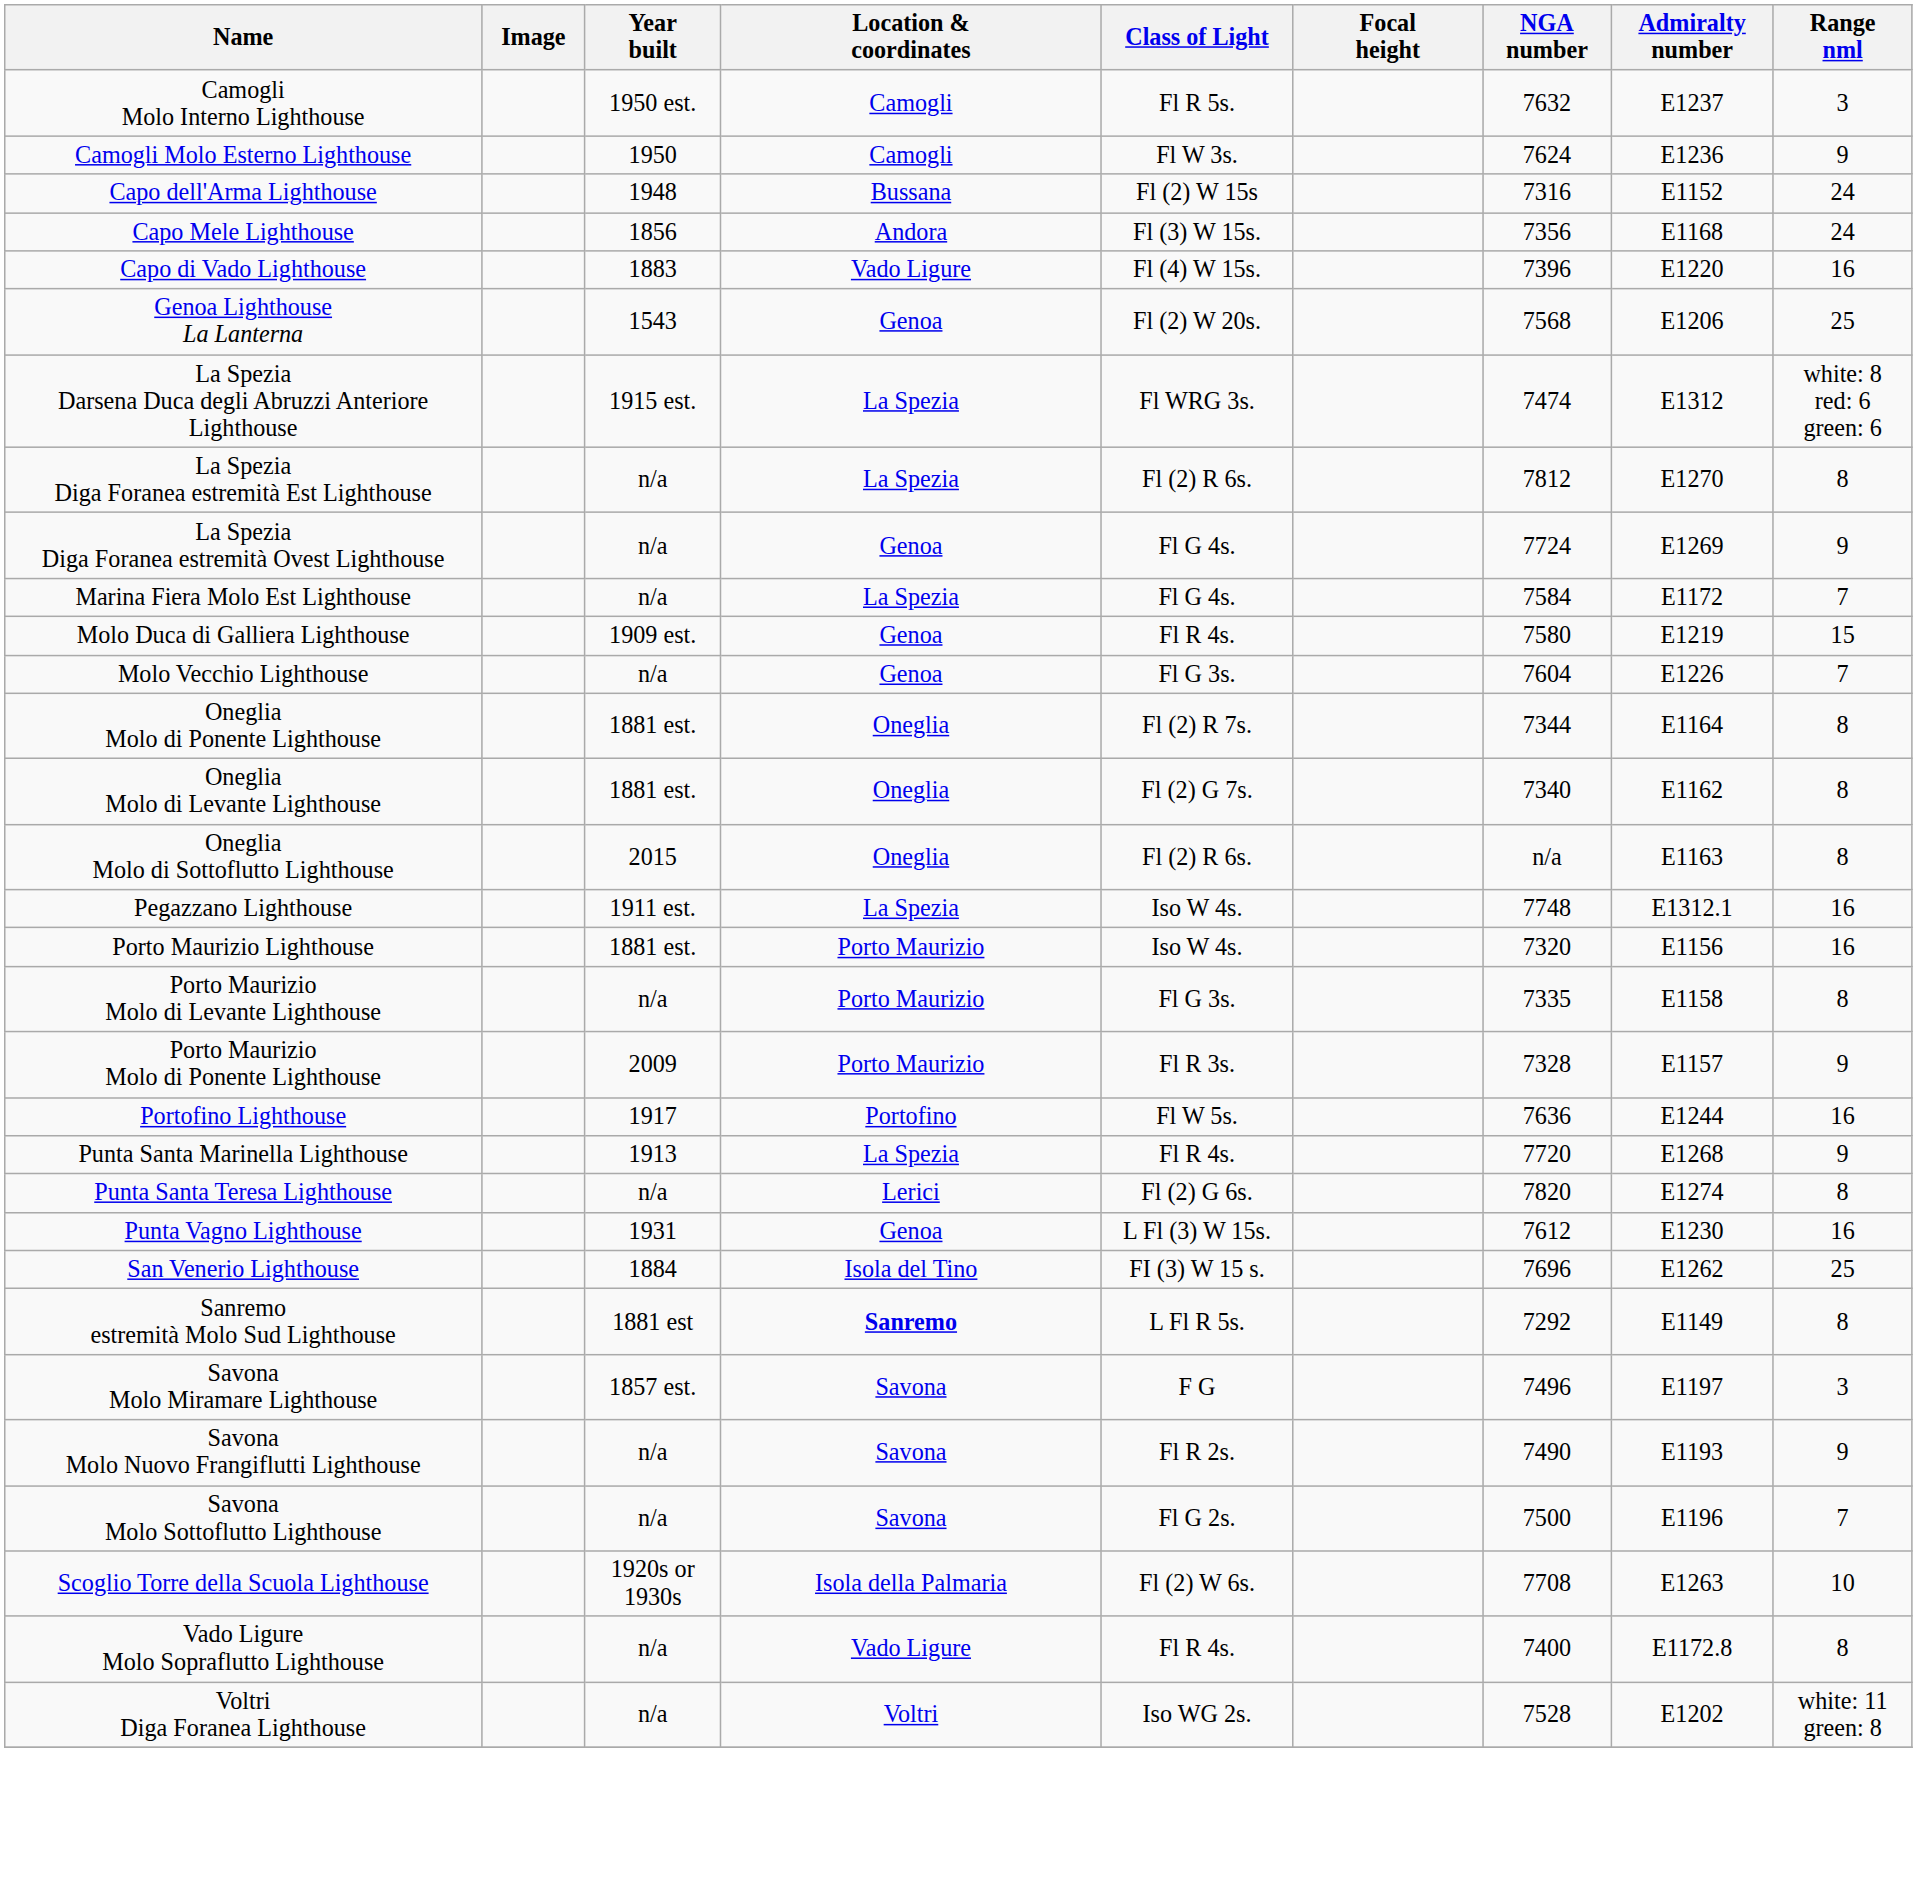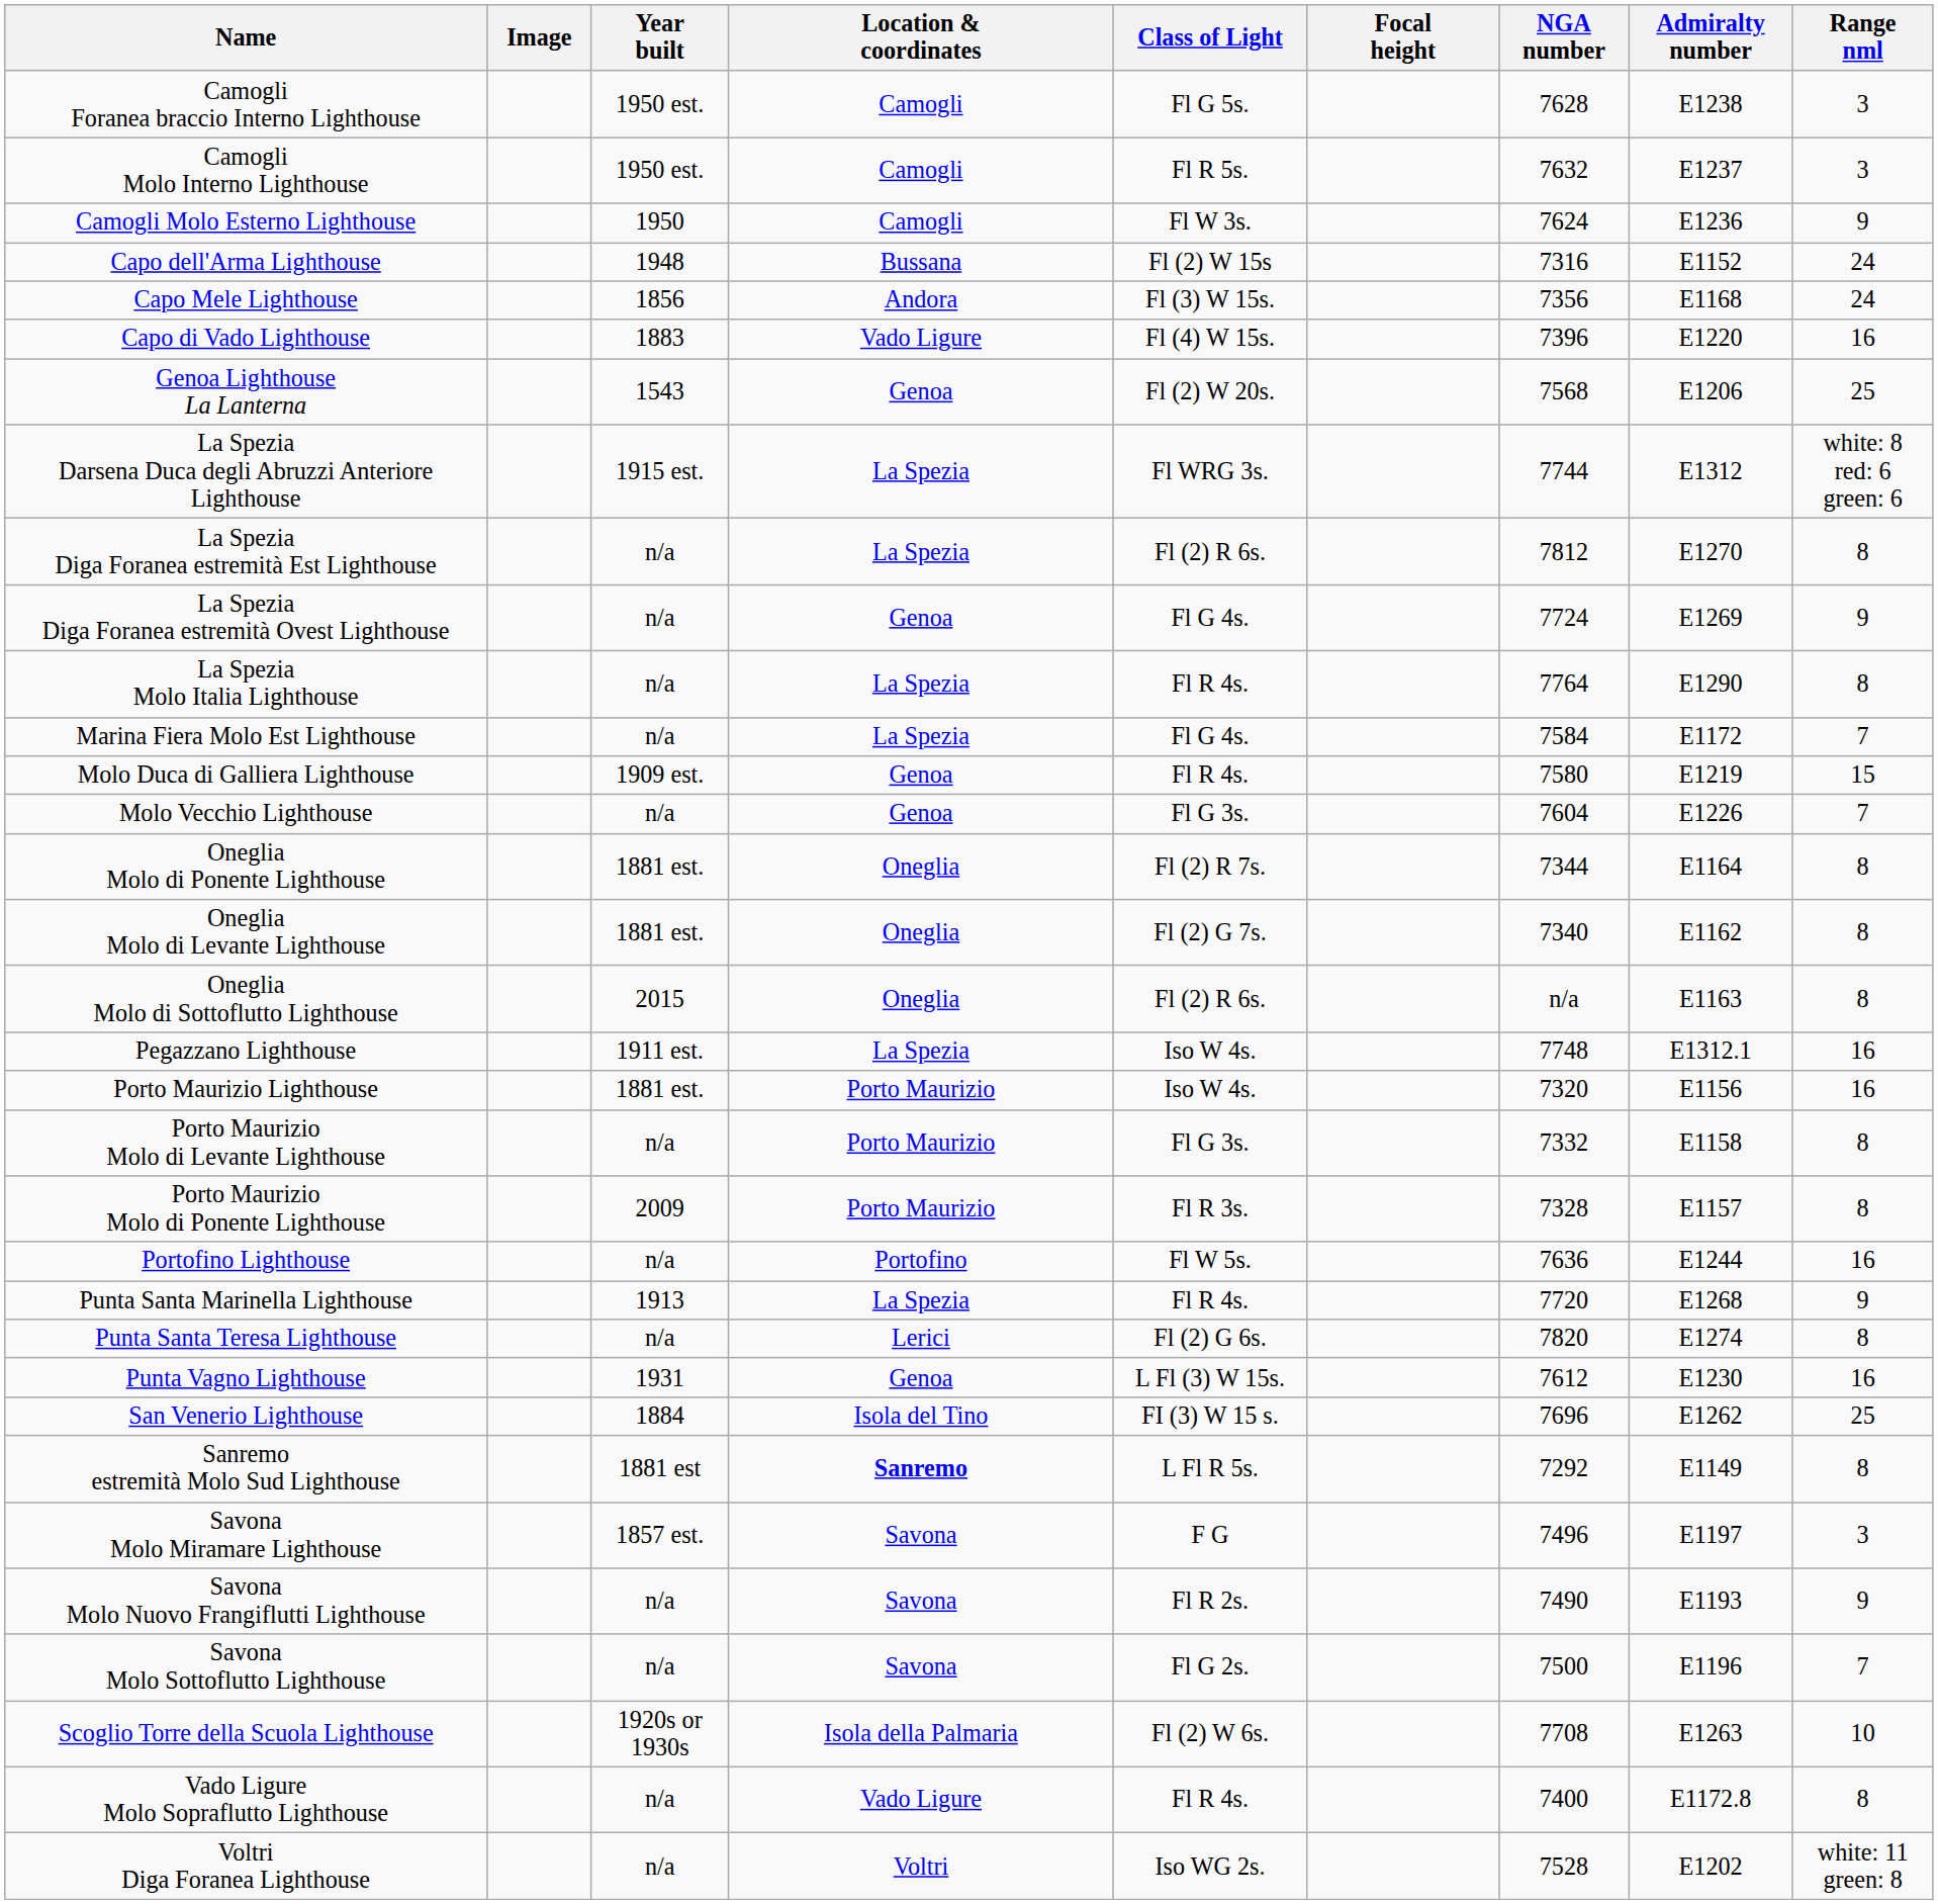 <table class="wikitable sortable" style="margin:auto;text-align:center">
 <tr>
 <th width="25%">Name</th>
 <th>Image</th>
 <th>Year<br>built</th>
 <th width="20%">Location &<br> coordinates</th>
 <th width="10%"><a href='#'>Class of Light</a></th>
 <th width="10%">Focal<br>height</th>
 <th><a href='#'>NGA</a><br>number</th>
 <th><a href='#'>Admiralty</a><br>number</th>
 <th>Range<br><a href='#'>nml</a></th>
+</tr>
+<tr>
+<td>Camogli<br>Foranea braccio Interno Lighthouse</td>
+<td></td>
+<td>1950 est.</td>
+<td><a href='#'>Camogli</a><br></td>
+<td>Fl G 5s.</td>
+<td></td>
+<td>7628</td>
+<td>E1238</td>
+<td>3</td>
 </tr>
 <tr>
 <td>Camogli<br>Molo Interno Lighthouse</td>
 <td></td>
 <td>1950 est.</td>
 <td><a href='#'>Camogli</a><br></td>
 <td>Fl R 5s.</td>
 <td></td>
 <td>7632</td>
 <td>E1237</td>
 <td>3</td>
 </tr>
 <tr>
 <td><a href='#'>Camogli Molo Esterno Lighthouse</a></td>
 <td></td>
 <td>1950</td>
 <td><a href='#'>Camogli</a><br> </td>
 <td>Fl W 3s.</td>
 <td></td>
 <td>7624</td>
 <td>E1236</td>
 <td>9</td>
 </tr>
 <tr>
 <td><a href='#'>Capo dell'Arma Lighthouse</a></td>
 <td></td>
 <td>1948</td>
 <td><a href='#'>Bussana</a><br> </td>
 <td>Fl (2) W 15s</td>
 <td></td>
 <td>7316</td>
 <td>E1152</td>
 <td>24</td>
 </tr>
 <tr>
 <td><a href='#'>Capo Mele Lighthouse</a></td>
 <td></td>
 <td>1856</td>
 <td><a href='#'>Andora</a><br></td>
 <td>Fl (3) W 15s.</td>
 <td></td>
 <td>7356</td>
 <td>E1168</td>
 <td>24</td>
 </tr>
 <tr>
 <td><a href='#'>Capo di Vado Lighthouse</a></td>
 <td></td>
 <td>1883</td>
 <td><a href='#'>Vado Ligure</a><br></td>
 <td>Fl (4) W 15s.</td>
 <td></td>
 <td>7396</td>
 <td>E1220</td>
 <td>16</td>
 </tr>
 <tr>
 <td><a href='#'>Genoa Lighthouse</a><br><em>La Lanterna</em></td>
 <td></td>
 <td>1543</td>
 <td><a href='#'>Genoa</a><br></td>
 <td>Fl (2) W 20s.</td>
 <td></td>
 <td>7568</td>
 <td>E1206</td>
 <td>25</td>
 </tr>
 <tr>
 <td>La Spezia<br>Darsena Duca degli Abruzzi Anteriore Lighthouse</td>
 <td></td>
 <td>1915 est.</td>
 <td><a href='#'>La Spezia</a><br></td>
 <td>Fl WRG 3s.</td>
 <td></td>
-<td>7474</td>
+<td>7744</td>
 <td>E1312</td>
 <td>white: 8<br>red: 6<br>green: 6</td>
 </tr>
 <tr>
 <td>La Spezia<br>Diga Foranea estremità Est Lighthouse</td>
 <td></td>
 <td>n/a</td>
 <td><a href='#'>La Spezia</a><br> </td>
 <td>Fl (2) R 6s.</td>
 <td></td>
 <td>7812</td>
 <td>E1270</td>
 <td>8</td>
 </tr>
 <tr>
 <td>La Spezia<br>Diga Foranea estremità Ovest Lighthouse</td>
 <td> </td>
 <td>n/a</td>
 <td><a href='#'>Genoa</a><br> </td>
 <td>Fl G 4s.</td>
 <td></td>
 <td>7724</td>
 <td>E1269</td>
 <td>9</td>
+</tr>
+<tr>
+<td>La Spezia<br>Molo Italia Lighthouse</td>
+<td></td>
+<td>n/a</td>
+<td><a href='#'>La Spezia</a><br> </td>
+<td>Fl R 4s.</td>
+<td></td>
+<td>7764</td>
+<td>E1290</td>
+<td>8</td>
 </tr>
 <tr>
 <td>Marina Fiera Molo Est Lighthouse</td>
 <td></td>
 <td>n/a</td>
 <td><a href='#'>La Spezia</a><br> </td>
 <td>Fl G 4s.</td>
 <td></td>
 <td>7584</td>
 <td>E1172</td>
 <td>7</td>
 </tr>
 <tr>
 <td>Molo Duca di Galliera Lighthouse</td>
 <td></td>
 <td>1909 est.</td>
 <td><a href='#'>Genoa</a><br> </td>
 <td>Fl R 4s.</td>
 <td></td>
 <td>7580</td>
 <td>E1219</td>
 <td>15</td>
 </tr>
 <tr>
 <td>Molo Vecchio Lighthouse</td>
 <td></td>
 <td>n/a</td>
 <td><a href='#'>Genoa</a><br> </td>
 <td>Fl G 3s.</td>
 <td></td>
 <td>7604</td>
 <td>E1226</td>
 <td>7</td>
 </tr>
 <tr>
 <td>Oneglia<br>Molo di Ponente Lighthouse</td>
 <td></td>
 <td>1881 est.</td>
 <td><a href='#'>Oneglia</a><br></td>
 <td>Fl (2) R 7s.</td>
 <td></td>
 <td>7344</td>
 <td>E1164</td>
 <td>8</td>
 </tr>
 <tr>
 <td>Oneglia<br>Molo di Levante Lighthouse</td>
 <td></td>
 <td>1881 est.</td>
 <td><a href='#'>Oneglia</a><br></td>
 <td>Fl (2) G 7s.</td>
 <td></td>
 <td>7340</td>
 <td>E1162</td>
 <td>8</td>
 </tr>
 <tr>
 <td>Oneglia<br>Molo di Sottoflutto Lighthouse</td>
 <td></td>
 <td>2015</td>
 <td><a href='#'>Oneglia</a><br></td>
 <td>Fl (2) R 6s.</td>
 <td></td>
 <td>n/a</td>
 <td>E1163</td>
 <td>8</td>
 </tr>
 <tr>
 <td>Pegazzano Lighthouse</td>
 <td></td>
 <td>1911 est.</td>
 <td><a href='#'>La Spezia</a><br> </td>
 <td>Iso W 4s.</td>
 <td></td>
 <td>7748</td>
 <td>E1312.1</td>
 <td>16</td>
 </tr>
 <tr>
 <td>Porto Maurizio Lighthouse</td>
 <td></td>
 <td>1881 est.</td>
 <td><a href='#'>Porto Maurizio</a><br></td>
 <td>Iso W 4s.</td>
 <td></td>
 <td>7320</td>
 <td>E1156</td>
 <td>16</td>
 </tr>
 <tr>
 <td>Porto Maurizio<br>Molo di Levante Lighthouse</td>
 <td></td>
 <td>n/a</td>
 <td><a href='#'>Porto Maurizio</a><br></td>
 <td>Fl G 3s.</td>
 <td></td>
-<td>7335</td>
+<td>7332</td>
 <td>E1158</td>
 <td>8</td>
 </tr>
 <tr>
 <td>Porto Maurizio<br>Molo di Ponente Lighthouse</td>
 <td></td>
 <td>2009</td>
 <td><a href='#'>Porto Maurizio</a> <br></td>
 <td>Fl R 3s.</td>
 <td></td>
 <td>7328</td>
 <td>E1157</td>
-<td>9</td>
+<td>8</td>
 </tr>
 <tr>
 <td><a href='#'>Portofino Lighthouse</a></td>
 <td></td>
-<td>1917</td>
+<td>n/a</td>
 <td><a href='#'>Portofino</a><br> </td>
 <td>Fl W 5s.</td>
 <td></td>
 <td>7636</td>
 <td>E1244</td>
 <td>16</td>
 </tr>
 <tr>
 <td>Punta Santa Marinella Lighthouse</td>
 <td> </td>
 <td>1913</td>
 <td><a href='#'>La Spezia</a><br> </td>
 <td>Fl R 4s.</td>
 <td></td>
 <td>7720</td>
 <td>E1268</td>
 <td>9</td>
 </tr>
 <tr>
 <td><a href='#'>Punta Santa Teresa Lighthouse</a></td>
 <td></td>
 <td>n/a</td>
 <td><a href='#'>Lerici</a><br></td>
 <td>Fl (2) G 6s.</td>
 <td></td>
 <td>7820</td>
 <td>E1274</td>
 <td>8</td>
 </tr>
 <tr>
 <td><a href='#'>Punta Vagno Lighthouse</a></td>
 <td></td>
 <td>1931</td>
 <td><a href='#'>Genoa</a><br></td>
 <td>L Fl (3) W 15s.</td>
 <td></td>
 <td>7612</td>
 <td>E1230</td>
 <td>16</td>
 </tr>
 <tr>
 <td><a href='#'>San Venerio Lighthouse</a></td>
 <td></td>
 <td>1884</td>
 <td><a href='#'>Isola del Tino</a><br> </td>
 <td>FI (3) W 15 s.</td>
 <td></td>
 <td>7696</td>
 <td>E1262</td>
 <td>25</td>
 </tr>
 <tr>
 <td>Sanremo<br>estremità Molo Sud Lighthouse</td>
 <td></td>
 <td>1881 est</td>
 <td><strong><a href='#'>Sanremo</a><br></strong></td>
 <td>L Fl R 5s.</td>
 <td></td>
 <td>7292</td>
 <td>E1149</td>
 <td>8</td>
 </tr>
 <tr>
 <td>Savona<br>Molo Miramare Lighthouse</td>
 <td></td>
 <td>1857 est.</td>
 <td><a href='#'>Savona</a><br></td>
 <td>F G</td>
 <td></td>
 <td>7496</td>
 <td>E1197</td>
 <td>3</td>
 </tr>
 <tr>
 <td>Savona<br>Molo Nuovo Frangiflutti Lighthouse</td>
 <td></td>
 <td>n/a</td>
 <td><a href='#'>Savona</a><br></td>
 <td>Fl R 2s.</td>
 <td></td>
 <td>7490</td>
 <td>E1193</td>
 <td>9</td>
 </tr>
 <tr>
 <td>Savona<br>Molo Sottoflutto Lighthouse</td>
 <td></td>
 <td>n/a</td>
 <td><a href='#'>Savona</a><br></td>
 <td>Fl G 2s.</td>
 <td></td>
 <td>7500</td>
 <td>E1196</td>
 <td>7</td>
 </tr>
 <tr>
 <td><a href='#'>Scoglio Torre della Scuola Lighthouse</a></td>
 <td></td>
 <td>1920s or<br> 1930s</td>
 <td><a href='#'>Isola della Palmaria</a><br></td>
 <td>Fl (2) W 6s.</td>
 <td></td>
 <td>7708</td>
 <td>E1263</td>
 <td>10</td>
 </tr>
 <tr>
 <td>Vado Ligure<br>Molo Sopraflutto Lighthouse</td>
 <td></td>
 <td>n/a</td>
 <td><a href='#'>Vado Ligure</a><br></td>
 <td>Fl R 4s.</td>
 <td></td>
 <td>7400</td>
 <td>E1172.8</td>
 <td>8</td>
 </tr>
 <tr>
 <td>Voltri<br>Diga Foranea Lighthouse</td>
 <td> </td>
 <td>n/a</td>
 <td><a href='#'>Voltri</a><br>  </td>
 <td>Iso WG 2s.</td>
 <td></td>
 <td>7528</td>
 <td>E1202</td>
 <td>white: 11<br>green: 8</td>
 </tr>
 <tr>
 </tr>
 </table>
